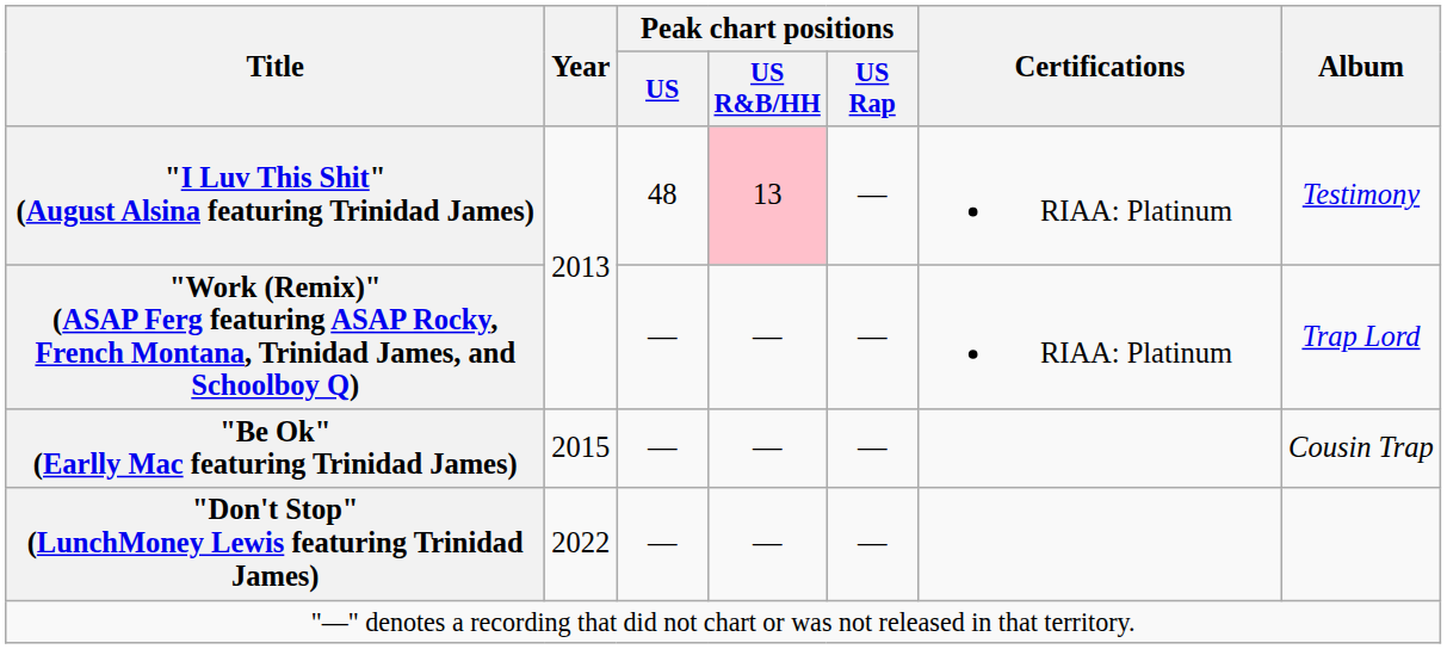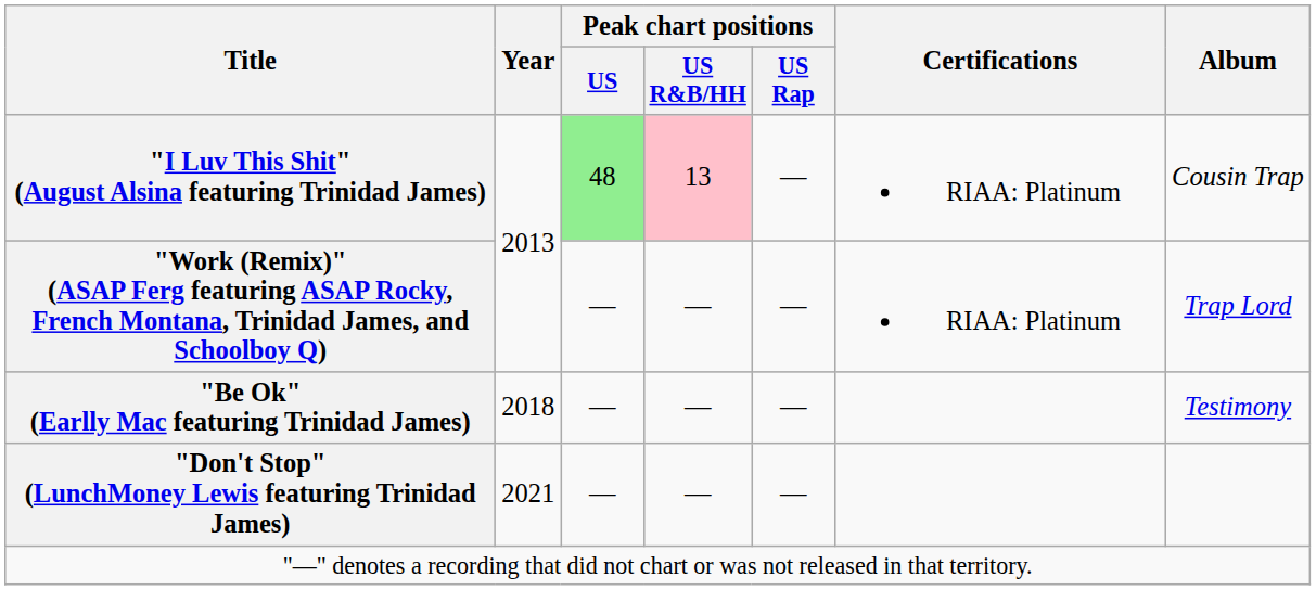 <table class="wikitable plainrowheaders" style="text-align:center;">
 <tr>
 <th scope="col" rowspan="2" style="width:18em;">Title</th>
 <th scope="col" rowspan="2">Year</th>
 <th scope="col" colspan="3">Peak chart positions</th>
 <th scope="col" rowspan="2" style="width:12em;">Certifications</th>
 <th scope="col" rowspan="2">Album</th>
 </tr>
 <tr>
 <th scope="col" style="width:3em;font-size:90%;"><a href='#'>US</a><br></th>
 <th scope="col" style="width:3em;font-size:90%;"><a href='#'>US<br>R&B/HH</a><br></th>
 <th scope="col" style="width:3em;font-size:90%;"><a href='#'>US Rap</a><br></th>
 </tr>
 <tr>
 <th scope="row">"<a href='#'>I Luv This Shit</a>"<br><span>(<a href='#'>August Alsina</a> featuring Trinidad James)</span></th>
 <td rowspan="2">2013</td>
-<td>48</td>
+<td style="background: lightgreen;">48</td>
 <td style="background: pink;">13</td>
 <td>—</td>
 <td><br><ul><li>RIAA: Platinum</li></ul></td>
-<td><em><a href='#'>Testimony</a></em></td>
+<td><em>Cousin Trap</em></td>
 </tr>
 <tr>
 <th scope="row">"Work (Remix)"<br><span>(<a href='#'>ASAP Ferg</a> featuring <a href='#'>ASAP Rocky</a>, <a href='#'>French Montana</a>, Trinidad James, and <a href='#'>Schoolboy Q</a>)</span></th>
 <td>—</td>
 <td>—</td>
 <td>—</td>
 <td><br><ul><li>RIAA: Platinum</li></ul></td>
 <td><em><a href='#'>Trap Lord</a></em></td>
 </tr>
 <tr>
 <th scope="row">"Be Ok"<br><span>(<a href='#'>Earlly Mac</a> featuring Trinidad James)</span></th>
-<td>2015</td>
+<td>2018</td>
 <td>—</td>
 <td>—</td>
 <td>—</td>
 <td></td>
-<td><em>Cousin Trap</em></td>
+<td><em><a href='#'>Testimony</a></em></td>
 </tr>
 <tr>
 <th scope="row">"Don't Stop"<br><span>(<a href='#'>LunchMoney Lewis</a> featuring Trinidad James)</span></th>
-<td>2022</td>
+<td>2021</td>
 <td>—</td>
 <td>—</td>
 <td>—</td>
 <td></td>
 <td></td>
 </tr>
 <tr>
 <td colspan="13" style="font-size:90%">"—" denotes a recording that did not chart or was not released in that territory.</td>
 </tr>
 </table>
